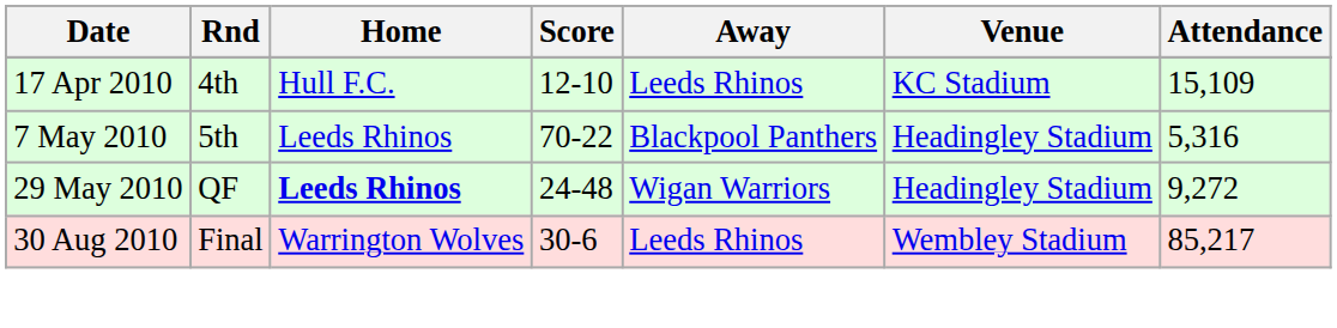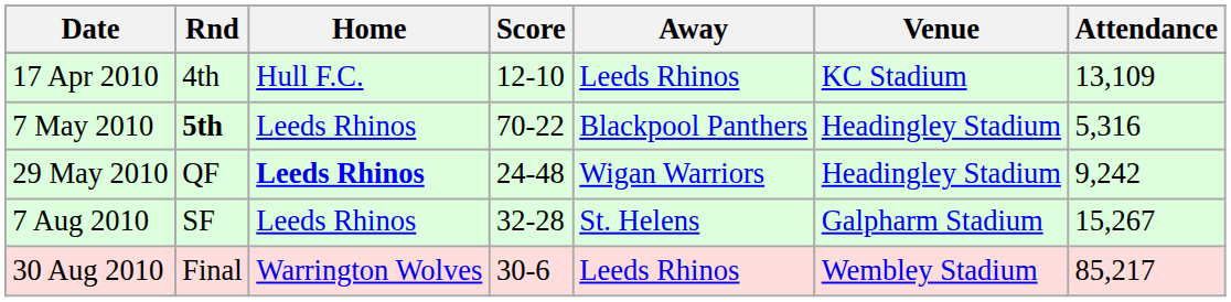 <table class="wikitable" style="font-size:85%;">
 <tr>
 <th>Date</th>
 <th>Rnd</th>
 <th>Home</th>
 <th>Score</th>
 <th>Away</th>
 <th>Venue</th>
 <th>Attendance</th>
 </tr>
 <tr style="background:#ffdddd;" width=20 | >
 </tr>
 <tr bgcolor=#DDFFDD>
 <td>17 Apr 2010</td>
 <td>4th</td>
 <td> <a href='#'>Hull F.C.</a></td>
 <td>12-10</td>
 <td> <a href='#'>Leeds Rhinos</a></td>
 <td><a href='#'>KC Stadium</a></td>
-<td>15,109</td>
+<td>13,109</td>
 </tr>
 <tr bgcolor=#DDFFDD>
 <td>7 May 2010</td>
-<td>5th</td>
+<td><strong>5th</strong></td>
 <td> <a href='#'>Leeds Rhinos</a></td>
 <td>70-22</td>
 <td> <a href='#'>Blackpool Panthers</a></td>
 <td><a href='#'>Headingley Stadium</a></td>
 <td>5,316</td>
 </tr>
 <tr bgcolor=#DDFFDD>
 <td>29 May 2010</td>
 <td>QF</td>
 <td><strong> <a href='#'>Leeds Rhinos</a></strong></td>
 <td>24-48</td>
 <td> <a href='#'>Wigan Warriors</a></td>
 <td><a href='#'>Headingley Stadium</a></td>
-<td>9,272</td>
+<td>9,242</td>
+</tr>
+<tr bgcolor=#DDFFDD>
+<td>7 Aug 2010</td>
+<td>SF</td>
+<td> <a href='#'>Leeds Rhinos</a></td>
+<td>32-28</td>
+<td> <a href='#'>St. Helens</a></td>
+<td><a href='#'>Galpharm Stadium</a></td>
+<td>15,267</td>
 </tr>
 <tr bgcolor=#ffdddd>
 <td>30 Aug 2010</td>
 <td>Final</td>
 <td> <a href='#'>Warrington Wolves</a></td>
 <td>30-6</td>
 <td> <a href='#'>Leeds Rhinos</a></td>
 <td><a href='#'>Wembley Stadium</a></td>
 <td>85,217</td>
 </tr>
 </table>
